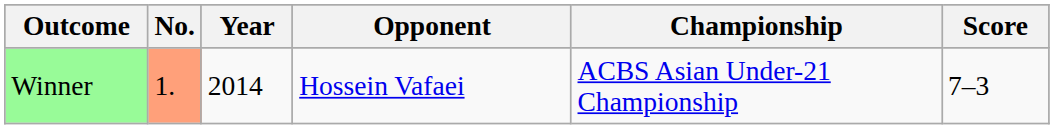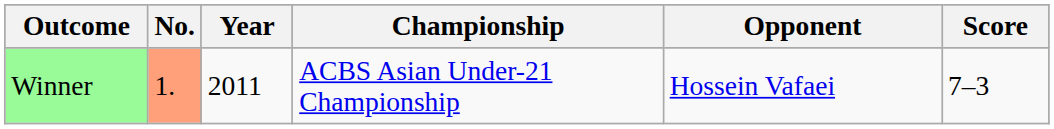 <table class="sortable wikitable">
 <tr>
 <th width="80">Outcome</th>
 <th width="20">No.</th>
 <th width="50">Year</th>
+<th width="240">Championship</th>
 <th width="180">Opponent</th>
-<th width="240">Championship</th>
 <th width="60">Score</th>
 </tr>
 <tr>
 <td style="background:#98FB98">Winner</td>
 <td style="background: lightsalmon;">1.</td>
-<td>2014</td>
+<td>2011</td>
+<td><a href='#'>ACBS Asian Under-21 Championship</a></td>
 <td> <a href='#'>Hossein Vafaei</a></td>
-<td><a href='#'>ACBS Asian Under-21 Championship</a></td>
 <td>7–3</td>
 </tr>
 </table>
